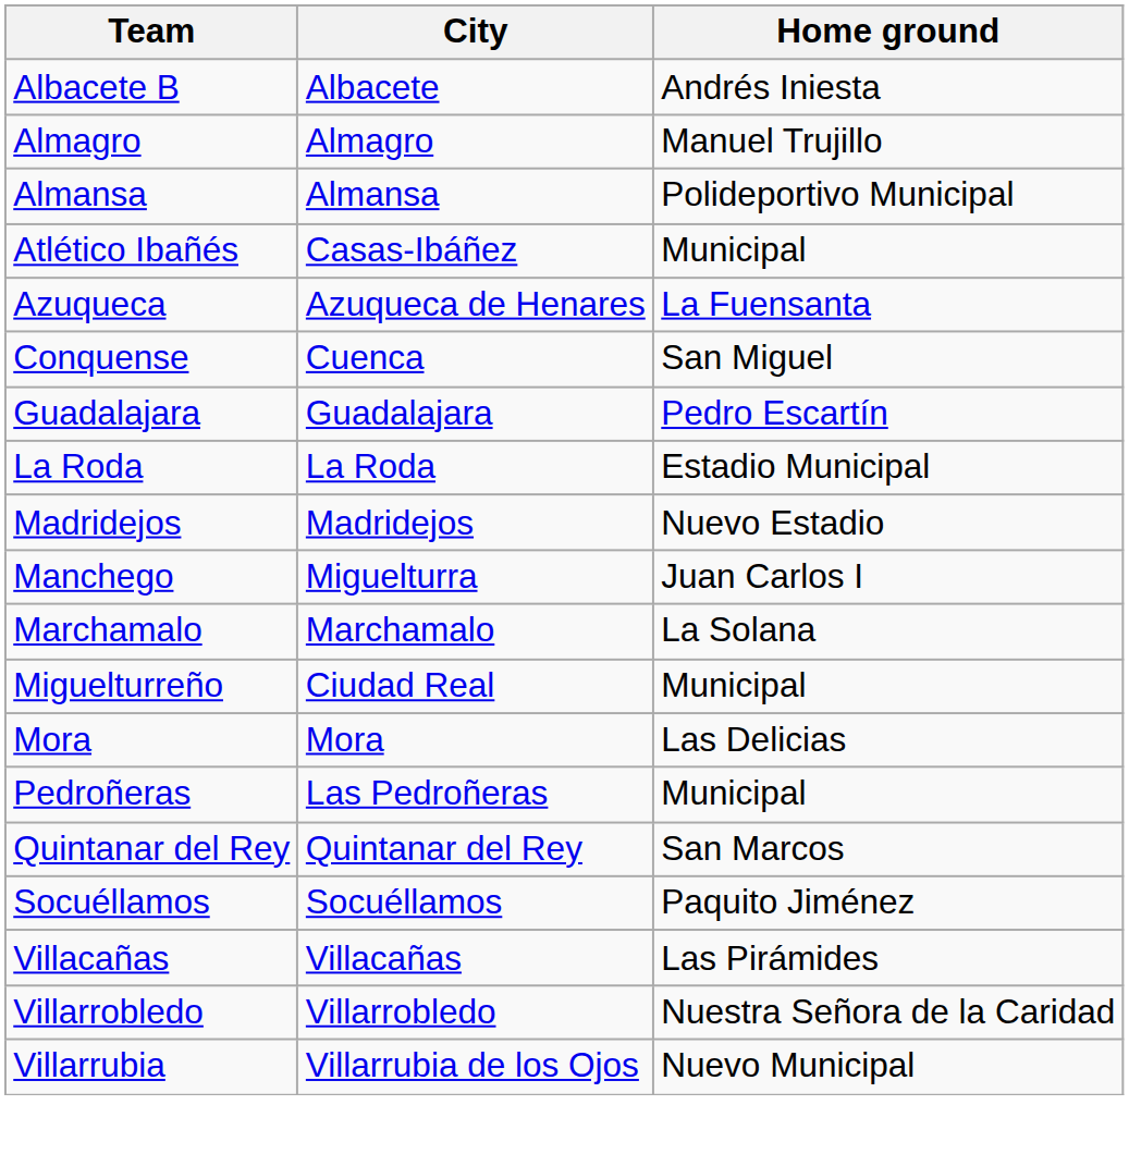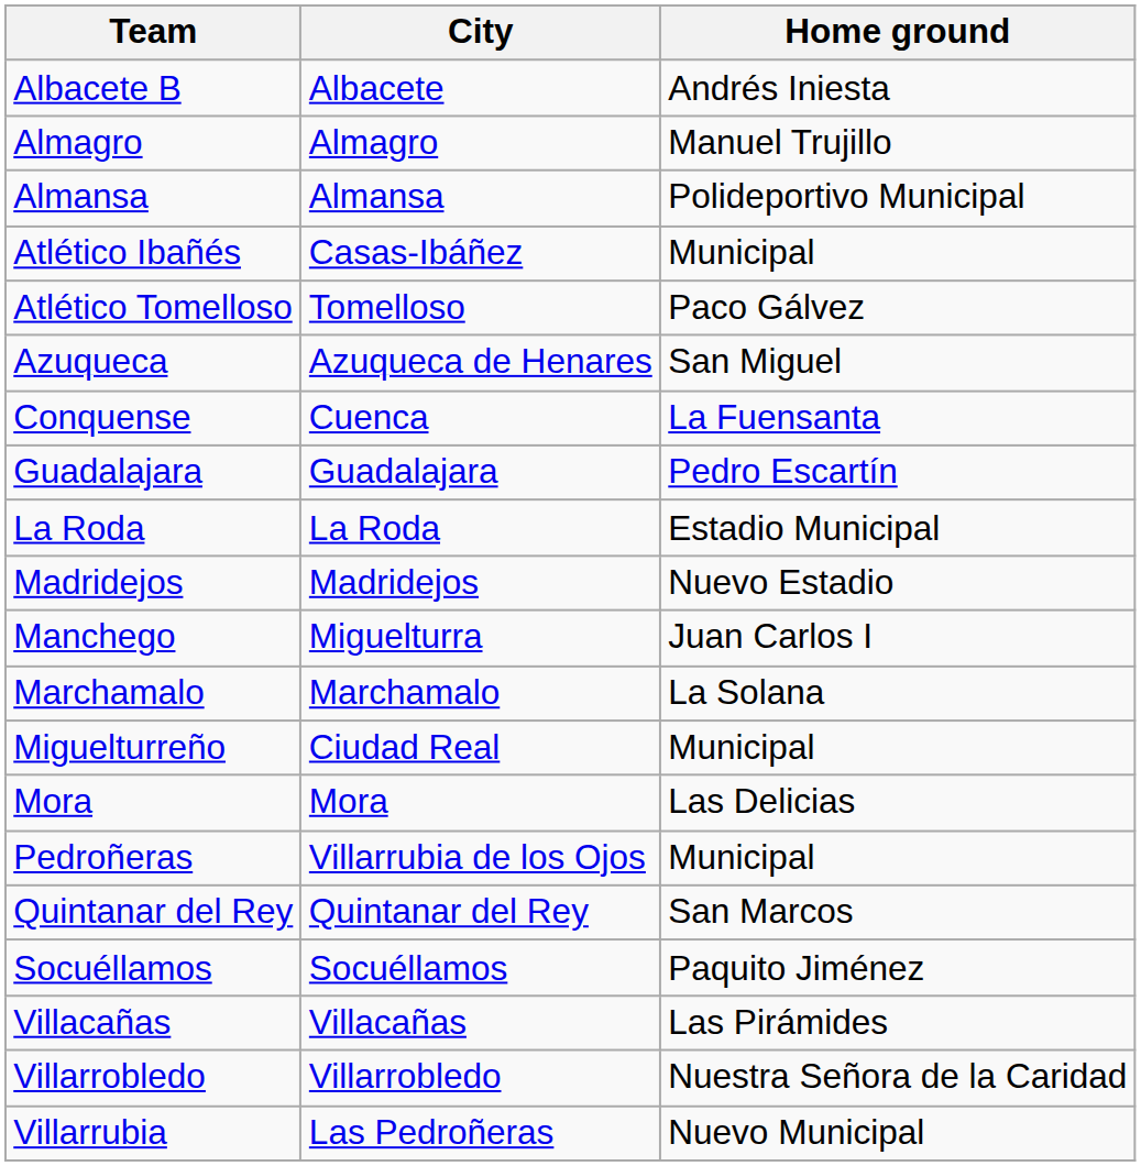 <table class="wikitable sortable">
 <tr>
 <th>Team</th>
 <th>City</th>
 <th>Home ground</th>
 </tr>
 <tr>
 <td><a href='#'>Albacete B</a></td>
 <td><a href='#'>Albacete</a></td>
 <td>Andrés Iniesta</td>
 </tr>
 <tr>
 <td><a href='#'>Almagro</a></td>
 <td><a href='#'>Almagro</a></td>
 <td>Manuel Trujillo</td>
 </tr>
 <tr>
 <td><a href='#'>Almansa</a></td>
 <td><a href='#'>Almansa</a></td>
 <td>Polideportivo Municipal</td>
 </tr>
 <tr>
 <td><a href='#'>Atlético Ibañés</a></td>
 <td><a href='#'>Casas-Ibáñez</a></td>
 <td>Municipal</td>
 </tr>
 <tr>
+<td><a href='#'>Atlético Tomelloso</a></td>
+<td><a href='#'>Tomelloso</a></td>
+<td>Paco Gálvez</td>
+</tr>
+<tr>
 <td><a href='#'>Azuqueca</a></td>
 <td><a href='#'>Azuqueca de Henares</a></td>
-<td><a href='#'>La Fuensanta</a></td>
+<td>San Miguel</td>
 </tr>
 <tr>
 <td><a href='#'>Conquense</a></td>
 <td><a href='#'>Cuenca</a></td>
-<td>San Miguel</td>
+<td><a href='#'>La Fuensanta</a></td>
 </tr>
 <tr>
 <td><a href='#'>Guadalajara</a></td>
 <td><a href='#'>Guadalajara</a></td>
 <td><a href='#'>Pedro Escartín</a></td>
 </tr>
 <tr>
 <td><a href='#'>La Roda</a></td>
 <td><a href='#'>La Roda</a></td>
 <td>Estadio Municipal</td>
 </tr>
 <tr>
 <td><a href='#'>Madridejos</a></td>
 <td><a href='#'>Madridejos</a></td>
 <td>Nuevo Estadio</td>
 </tr>
 <tr>
 <td><a href='#'>Manchego</a></td>
 <td><a href='#'>Miguelturra</a></td>
 <td>Juan Carlos I</td>
 </tr>
 <tr>
 <td><a href='#'>Marchamalo</a></td>
 <td><a href='#'>Marchamalo</a></td>
 <td>La Solana</td>
 </tr>
 <tr>
 <td><a href='#'>Miguelturreño</a></td>
 <td><a href='#'>Ciudad Real</a></td>
 <td>Municipal</td>
 </tr>
 <tr>
 <td><a href='#'>Mora</a></td>
 <td><a href='#'>Mora</a></td>
 <td>Las Delicias</td>
 </tr>
 <tr>
 <td><a href='#'>Pedroñeras</a></td>
-<td><a href='#'>Las Pedroñeras</a></td>
+<td><a href='#'>Villarrubia de los Ojos</a></td>
 <td>Municipal</td>
 </tr>
 <tr>
 <td><a href='#'>Quintanar del Rey</a></td>
 <td><a href='#'>Quintanar del Rey</a></td>
 <td>San Marcos</td>
 </tr>
 <tr>
 <td><a href='#'>Socuéllamos</a></td>
 <td><a href='#'>Socuéllamos</a></td>
 <td>Paquito Jiménez</td>
 </tr>
 <tr>
 <td><a href='#'>Villacañas</a></td>
 <td><a href='#'>Villacañas</a></td>
 <td>Las Pirámides</td>
 </tr>
 <tr>
 <td><a href='#'>Villarrobledo</a></td>
 <td><a href='#'>Villarrobledo</a></td>
 <td>Nuestra Señora de la Caridad</td>
 </tr>
 <tr>
 <td><a href='#'>Villarrubia</a></td>
-<td><a href='#'>Villarrubia de los Ojos</a></td>
+<td><a href='#'>Las Pedroñeras</a></td>
 <td>Nuevo Municipal</td>
 </tr>
 </table>
